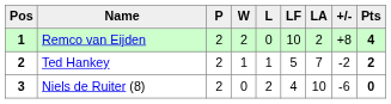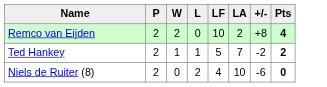 <table style=border-collapse:collapse border=1 cellspacing=0 cellpadding=5>
 <tr align=center bgcolor=#efefef>
-<th width=20>Pos</th>
 <th width=200>Name</th>
 <th width=20>P</th>
 <th width=20>W</th>
 <th width=20>L</th>
 <th width=20>LF</th>
 <th width=20>LA</th>
 <th width=20>+/-</th>
 <th width=20>Pts</th>
 </tr>
 <tr align=center style="background: #ccffcc;">
-<td><strong>1</strong></td>
 <td align="left"> <a href='#'>Remco van Eijden</a></td>
 <td>2</td>
 <td>2</td>
 <td>0</td>
 <td>10</td>
 <td>2</td>
 <td>+8</td>
 <td><strong>4</strong></td>
 </tr>
 <tr align=center>
-<td><strong>2</strong></td>
 <td align="left"> <a href='#'>Ted Hankey</a></td>
 <td>2</td>
 <td>1</td>
 <td>1</td>
 <td>5</td>
 <td>7</td>
 <td>-2</td>
 <td><strong>2</strong></td>
 </tr>
 <tr align=center>
-<td><strong>3</strong></td>
 <td align="left"> <a href='#'>Niels de Ruiter</a> (8)</td>
 <td>2</td>
 <td>0</td>
 <td>2</td>
 <td>4</td>
 <td>10</td>
 <td>-6</td>
 <td><strong>0</strong></td>
 </tr>
 </table>
